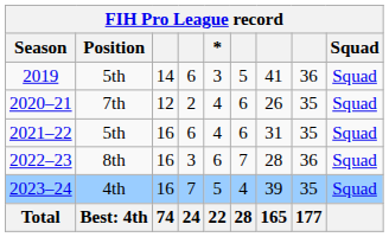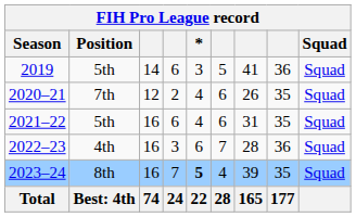 <table class="wikitable" style="text-align: center;">
 <tr>
 <th colspan=10><a href='#'>FIH Pro League</a> record</th>
 </tr>
 <tr>
 <th>Season</th>
 <th>Position</th>
 <th></th>
 <th></th>
 <th> *</th>
 <th></th>
 <th></th>
 <th></th>
 <th>Squad</th>
 </tr>
 <tr>
 <td><a href='#'>2019</a></td>
 <td>5th</td>
 <td>14</td>
 <td>6</td>
 <td>3</td>
 <td>5</td>
 <td>41</td>
 <td>36</td>
 <td><a href='#'>Squad</a></td>
 </tr>
 <tr>
 <td><a href='#'>2020–21</a></td>
 <td>7th</td>
 <td>12</td>
 <td>2</td>
 <td>4</td>
 <td>6</td>
 <td>26</td>
 <td>35</td>
 <td><a href='#'>Squad</a></td>
 </tr>
 <tr>
 <td><a href='#'>2021–22</a></td>
 <td>5th</td>
 <td>16</td>
 <td>6</td>
 <td>4</td>
 <td>6</td>
 <td>31</td>
 <td>35</td>
 <td><a href='#'>Squad</a></td>
 </tr>
 <tr>
 <td><a href='#'>2022–23</a></td>
-<td>8th</td>
+<td>4th</td>
 <td>16</td>
 <td>3</td>
 <td>6</td>
 <td>7</td>
 <td>28</td>
 <td>36</td>
 <td><a href='#'>Squad</a></td>
 </tr>
 <tr style="background:#9acdff;">
 <td><a href='#'>2023–24</a></td>
-<td>4th</td>
+<td>8th</td>
 <td>16</td>
 <td>7</td>
-<td>5</td>
+<td><strong>5</strong></td>
 <td>4</td>
 <td>39</td>
 <td>35</td>
 <td><a href='#'>Squad</a></td>
 </tr>
 <tr>
 <th>Total</th>
 <th>Best: 4th</th>
 <th>74</th>
 <th>24</th>
 <th>22</th>
 <th>28</th>
 <th>165</th>
 <th>177</th>
 <th></th>
 </tr>
 </table>
